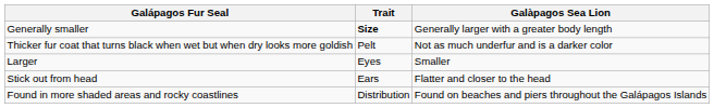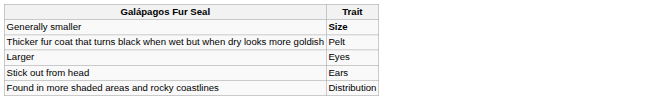 <table class="wikitable">
 <tr>
 <th>Galápagos Fur Seal</th>
 <th>Trait</th>
-<th>Galàpagos Sea Lion</th>
 </tr>
 <tr>
 <td>Generally smaller</td>
 <td><strong>Size</strong></td>
-<td>Generally larger with a greater body length</td>
 </tr>
 <tr>
 <td>Thicker fur coat that turns black when wet but when dry looks more goldish</td>
 <td>Pelt</td>
-<td>Not as much underfur and is a darker color</td>
 </tr>
 <tr>
 <td>Larger</td>
 <td>Eyes</td>
-<td>Smaller</td>
 </tr>
 <tr>
 <td>Stick out from head</td>
 <td>Ears</td>
-<td>Flatter and closer to the head</td>
 </tr>
 <tr>
 <td>Found in more shaded areas and rocky coastlines</td>
 <td>Distribution</td>
-<td>Found on beaches and piers throughout the Galápagos Islands</td>
 </tr>
 </table>
